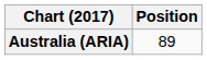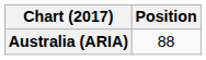 <table class="wikitable plainrowheaders sortable" style="text-align:center">
 <tr>
 <th scope="col">Chart (2017)</th>
 <th scope="col">Position</th>
 </tr>
 <tr>
 <th scope="row">Australia (ARIA)</th>
-<td>89</td>
+<td>88</td>
 </tr>
 </table>
